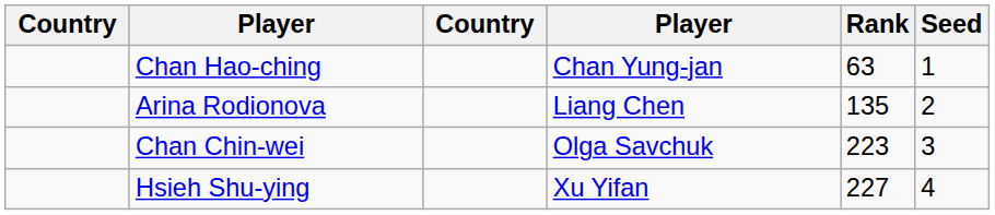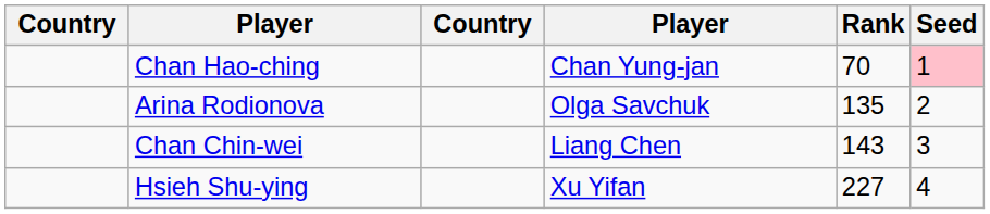 <table class="sortable wikitable">
 <tr>
 <th width="70">Country</th>
 <th width="175">Player</th>
 <th width="70">Country</th>
 <th width="175">Player</th>
 <th>Rank</th>
 <th>Seed</th>
 </tr>
 <tr>
 <td></td>
 <td><a href='#'>Chan Hao-ching</a></td>
 <td></td>
 <td><a href='#'>Chan Yung-jan</a></td>
-<td>63</td>
-<td>1</td>
+<td>70</td>
+<td style="background: pink;">1</td>
 </tr>
 <tr>
 <td></td>
 <td><a href='#'>Arina Rodionova</a></td>
 <td></td>
-<td><a href='#'>Liang Chen</a></td>
+<td><a href='#'>Olga Savchuk</a></td>
 <td>135</td>
 <td>2</td>
 </tr>
 <tr>
 <td></td>
 <td><a href='#'>Chan Chin-wei</a></td>
 <td></td>
-<td><a href='#'>Olga Savchuk</a></td>
-<td>223</td>
+<td><a href='#'>Liang Chen</a></td>
+<td>143</td>
 <td>3</td>
 </tr>
 <tr>
 <td></td>
 <td><a href='#'>Hsieh Shu-ying</a></td>
 <td></td>
 <td><a href='#'>Xu Yifan</a></td>
 <td>227</td>
 <td>4</td>
 </tr>
 </table>
